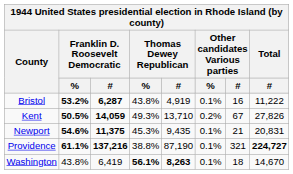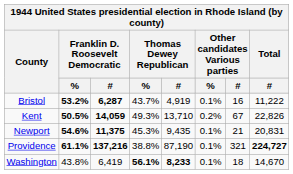 <table style="width:60%;" class="wikitable sortable">
 <tr>
 <th colspan="8">1944 United States presidential election in Rhode Island (by county) </th>
 </tr>
 <tr>
 <th rowspan="2">County</th>
 <th colspan="2">Franklin D. Roosevelt<br>Democratic</th>
 <th colspan="2">Thomas Dewey<br>Republican</th>
 <th colspan="2">Other candidates<br>Various parties</th>
 <th colspan="2">Total</th>
 </tr>
 <tr style="background:lightgrey;">
 <th>%</th>
 <th>#</th>
 <th>%</th>
 <th>#</th>
 <th>%</th>
 <th>#</th>
 <th>#</th>
 </tr>
 <tr>
 <td align="center" ><a href='#'>Bristol</a></td>
 <td style="text-align:center;"><strong>53.2%</strong></td>
 <td style="text-align:center;"><strong>6,287</strong></td>
-<td style="text-align:center;">43.8%</td>
+<td style="text-align:center;">43.7%</td>
 <td style="text-align:center;">4,919</td>
 <td style="text-align:center;">0.1%</td>
 <td style="text-align:center;">16</td>
 <td style="text-align:center;">11,222</td>
 </tr>
 <tr>
 <td align="center" ><a href='#'>Kent</a></td>
 <td style="text-align:center;"><strong>50.5%</strong></td>
 <td style="text-align:center;"><strong>14,059</strong></td>
 <td style="text-align:center;">49.3%</td>
 <td style="text-align:center;">13,710</td>
 <td style="text-align:center;">0.2%</td>
 <td style="text-align:center;">67</td>
-<td style="text-align:center;">27,826</td>
+<td style="text-align:center;">22,826</td>
 </tr>
 <tr>
 <td align="center" ><a href='#'>Newport</a></td>
 <td style="text-align:center;"><strong>54.6%</strong></td>
 <td style="text-align:center;"><strong>11,375</strong></td>
 <td style="text-align:center;">45.3%</td>
 <td style="text-align:center;">9,435</td>
 <td style="text-align:center;">0.1%</td>
 <td style="text-align:center;">21</td>
 <td style="text-align:center;">20,831</td>
 </tr>
 <tr>
 <td align="center" ><a href='#'>Providence</a></td>
 <td style="text-align:center;"><strong>61.1%</strong></td>
 <td style="text-align:center;"><strong>137,216</strong></td>
 <td style="text-align:center;">38.8%</td>
 <td style="text-align:center;">87,190</td>
 <td style="text-align:center;">0.1%</td>
 <td style="text-align:center;">321</td>
 <td style="text-align:center;"><strong>224,727</strong></td>
 </tr>
 <tr>
 <td align="center" ><a href='#'>Washington</a></td>
 <td style="text-align:center;">43.8%</td>
 <td style="text-align:center;">6,419</td>
 <td style="text-align:center;"><strong>56.1%</strong></td>
-<td style="text-align:center;"><strong>8,263</strong></td>
+<td style="text-align:center;"><strong>8,233</strong></td>
 <td style="text-align:center;">0.1%</td>
 <td style="text-align:center;">18</td>
 <td style="text-align:center;">14,670</td>
 </tr>
 </table>
